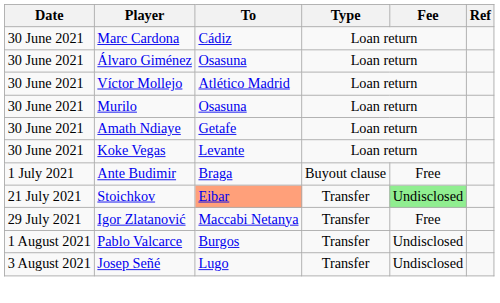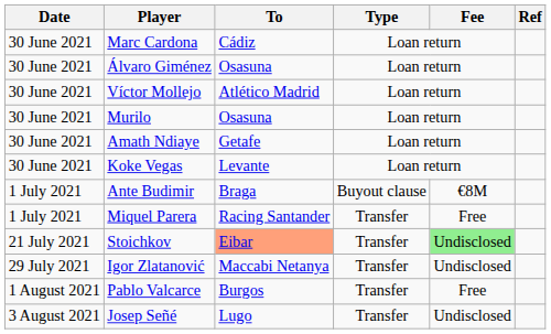 <table class="wikitable">
 <tr>
 <th>Date</th>
 <th>Player</th>
 <th>To</th>
 <th>Type</th>
 <th>Fee</th>
 <th>Ref</th>
 </tr>
 <tr>
 <td>30 June 2021</td>
 <td> <a href='#'>Marc Cardona</a></td>
 <td><a href='#'>Cádiz</a></td>
 <td align=center colspan=2>Loan return</td>
 <td align=center></td>
 </tr>
 <tr>
 <td>30 June 2021</td>
 <td> <a href='#'>Álvaro Giménez</a></td>
 <td><a href='#'>Osasuna</a></td>
 <td align=center colspan=2>Loan return</td>
 <td align=center></td>
 </tr>
 <tr>
 <td>30 June 2021</td>
 <td> <a href='#'>Víctor Mollejo</a></td>
 <td><a href='#'>Atlético Madrid</a></td>
 <td align=center colspan=2>Loan return</td>
 <td align=center></td>
 </tr>
 <tr>
 <td>30 June 2021</td>
 <td> <a href='#'>Murilo</a></td>
 <td><a href='#'>Osasuna</a></td>
 <td align=center colspan=2>Loan return</td>
 <td align=center></td>
 </tr>
 <tr>
 <td>30 June 2021</td>
 <td> <a href='#'>Amath Ndiaye</a></td>
 <td><a href='#'>Getafe</a></td>
 <td align=center colspan=2>Loan return</td>
 <td align=center></td>
 </tr>
 <tr>
 <td>30 June 2021</td>
 <td> <a href='#'>Koke Vegas</a></td>
 <td><a href='#'>Levante</a></td>
 <td align=center colspan=2>Loan return</td>
 <td align=center></td>
 </tr>
 <tr>
 <td>1 July 2021</td>
 <td> <a href='#'>Ante Budimir</a></td>
 <td> <a href='#'>Braga</a></td>
 <td align=center>Buyout clause</td>
+<td align=center>€8M</td>
+<td align=center></td>
+</tr>
+<tr>
+<td>1 July 2021</td>
+<td> <a href='#'>Miquel Parera</a></td>
+<td><a href='#'>Racing Santander</a></td>
+<td align=center>Transfer</td>
 <td align=center>Free</td>
 <td align=center></td>
 </tr>
 <tr>
 <td>21 July 2021</td>
 <td> <a href='#'>Stoichkov</a></td>
 <td style="background: lightsalmon;"><a href='#'>Eibar</a></td>
 <td align=center>Transfer</td>
 <td align=center style="background: lightgreen;">Undisclosed</td>
 <td align=center></td>
 </tr>
 <tr>
 <td>29 July 2021</td>
 <td> <a href='#'>Igor Zlatanović</a></td>
 <td> <a href='#'>Maccabi Netanya</a></td>
 <td align=center>Transfer</td>
-<td align=center>Free</td>
+<td align=center>Undisclosed</td>
 <td align=center></td>
 </tr>
 <tr>
 <td>1 August 2021</td>
 <td> <a href='#'>Pablo Valcarce</a></td>
 <td><a href='#'>Burgos</a></td>
 <td align=center>Transfer</td>
-<td align=center>Undisclosed</td>
+<td align=center>Free</td>
 <td align=center></td>
 </tr>
 <tr>
 <td>3 August 2021</td>
 <td> <a href='#'>Josep Señé</a></td>
 <td><a href='#'>Lugo</a></td>
 <td align=center>Transfer</td>
 <td align=center>Undisclosed</td>
 <td align=center></td>
 </tr>
 </table>
